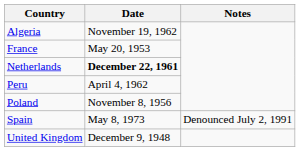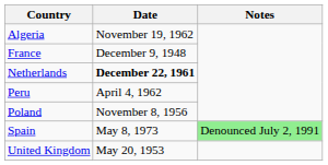 <table class="wikitable">
 <tr>
 <th>Country</th>
 <th>Date</th>
 <th>Notes</th>
 </tr>
 <tr>
 <td><a href='#'>Algeria</a></td>
 <td>November 19, 1962</td>
 </tr>
 <tr>
 <td><a href='#'>France</a></td>
-<td>May 20, 1953</td>
+<td>December 9, 1948</td>
 </tr>
 <tr>
 <td><a href='#'>Netherlands</a></td>
 <td><strong>December 22, 1961</strong></td>
 </tr>
 <tr>
 <td><a href='#'>Peru</a></td>
 <td>April 4, 1962</td>
 </tr>
 <tr>
 <td><a href='#'>Poland</a></td>
 <td>November 8, 1956</td>
 </tr>
 <tr>
 <td><a href='#'>Spain</a></td>
 <td>May 8, 1973</td>
-<td>Denounced July 2, 1991</td>
+<td style="background: lightgreen;">Denounced July 2, 1991</td>
 </tr>
 <tr>
 <td><a href='#'>United Kingdom</a></td>
-<td>December 9, 1948</td>
+<td>May 20, 1953</td>
 </tr>
 </table>
